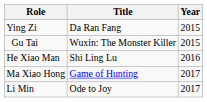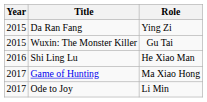 <table class="wikitable">
 <tr>
+<th>Year</th>
+<th>Title</th>
 <th>Role</th>
-<th>Title</th>
-<th>Year</th>
 </tr>
 <tr>
+<td>2015</td>
+<td>Da Ran Fang</td>
 <td>Ying Zi</td>
-<td>Da Ran Fang</td>
-<td>2015</td>
 </tr>
 <tr>
+<td>2015</td>
+<td>Wuxin: The Monster Killer</td>
 <td> 	Gu Tai</td>
-<td>Wuxin: The Monster Killer</td>
-<td>2015</td>
 </tr>
 <tr>
+<td>2016</td>
+<td>Shi Ling Lu </td>
 <td>He Xiao Man</td>
-<td>Shi Ling Lu </td>
-<td>2016</td>
 </tr>
 <tr>
+<td>2017</td>
+<td><a href='#'>Game of Hunting</a></td>
 <td>Ma Xiao Hong</td>
-<td><a href='#'>Game of Hunting</a></td>
-<td>2017</td>
 </tr>
 <tr>
+<td>2017</td>
+<td>Ode to Joy</td>
 <td>Li Min</td>
-<td>Ode to Joy</td>
-<td>2017</td>
 </tr>
 </table>
